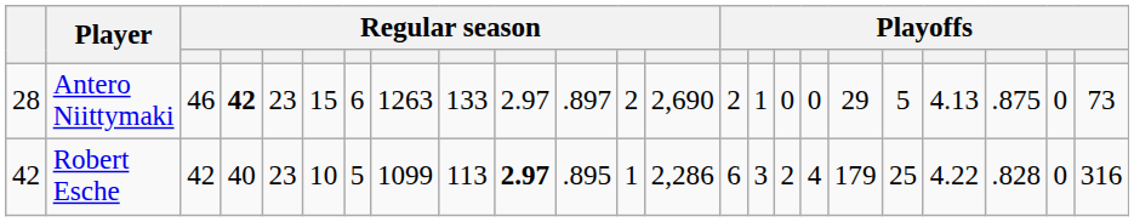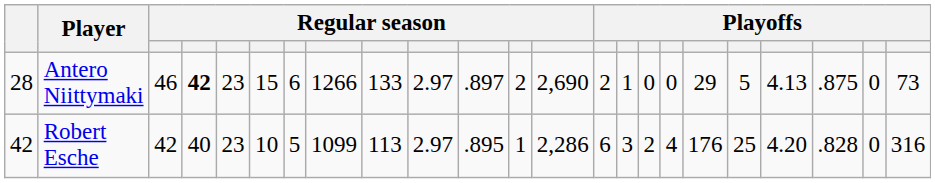 <table class="wikitable plainrowheaders" style="text-align:center;">
 <tr>
 <th scope="col" rowspan="2"></th>
 <th scope="col" rowspan="2">Player</th>
 <th scope=colgroup colspan=11>Regular season</th>
 <th scope=colgroup colspan=10>Playoffs</th>
 </tr>
 <tr>
 <th scope="col"></th>
 <th scope="col"></th>
 <th scope="col"></th>
 <th scope="col"></th>
 <th scope="col"></th>
 <th scope="col"></th>
 <th scope="col"></th>
 <th scope="col"></th>
 <th scope="col"></th>
 <th scope="col"></th>
 <th scope="col"></th>
 <th scope="col"></th>
 <th scope="col"></th>
 <th scope="col"></th>
 <th scope="col"></th>
 <th scope="col"></th>
 <th scope="col"></th>
 <th scope="col"></th>
 <th scope="col"></th>
 <th scope="col"></th>
 <th scope="col"></th>
 </tr>
 <tr>
 <td scope="row">28</td>
 <td align="left"><a href='#'>Antero Niittymaki</a></td>
 <td>46</td>
 <td><strong>42</strong></td>
 <td>23</td>
 <td>15</td>
 <td>6</td>
-<td>1263</td>
+<td>1266</td>
 <td>133</td>
 <td>2.97</td>
 <td>.897</td>
 <td>2</td>
 <td>2,690</td>
 <td>2</td>
 <td>1</td>
 <td>0</td>
 <td>0</td>
 <td>29</td>
 <td>5</td>
 <td>4.13</td>
 <td>.875</td>
 <td>0</td>
 <td>73</td>
 </tr>
 <tr>
 <td scope="row">42</td>
 <td align="left"><a href='#'>Robert Esche</a></td>
 <td>42</td>
 <td>40</td>
 <td>23</td>
 <td>10</td>
 <td>5</td>
 <td>1099</td>
 <td>113</td>
-<td><strong>2.97</strong></td>
+<td>2.97</td>
 <td>.895</td>
 <td>1</td>
 <td>2,286</td>
 <td>6</td>
 <td>3</td>
 <td>2</td>
 <td>4</td>
-<td>179</td>
+<td>176</td>
 <td>25</td>
-<td>4.22</td>
+<td>4.20</td>
 <td>.828</td>
 <td>0</td>
 <td>316</td>
 </tr>
 </table>
